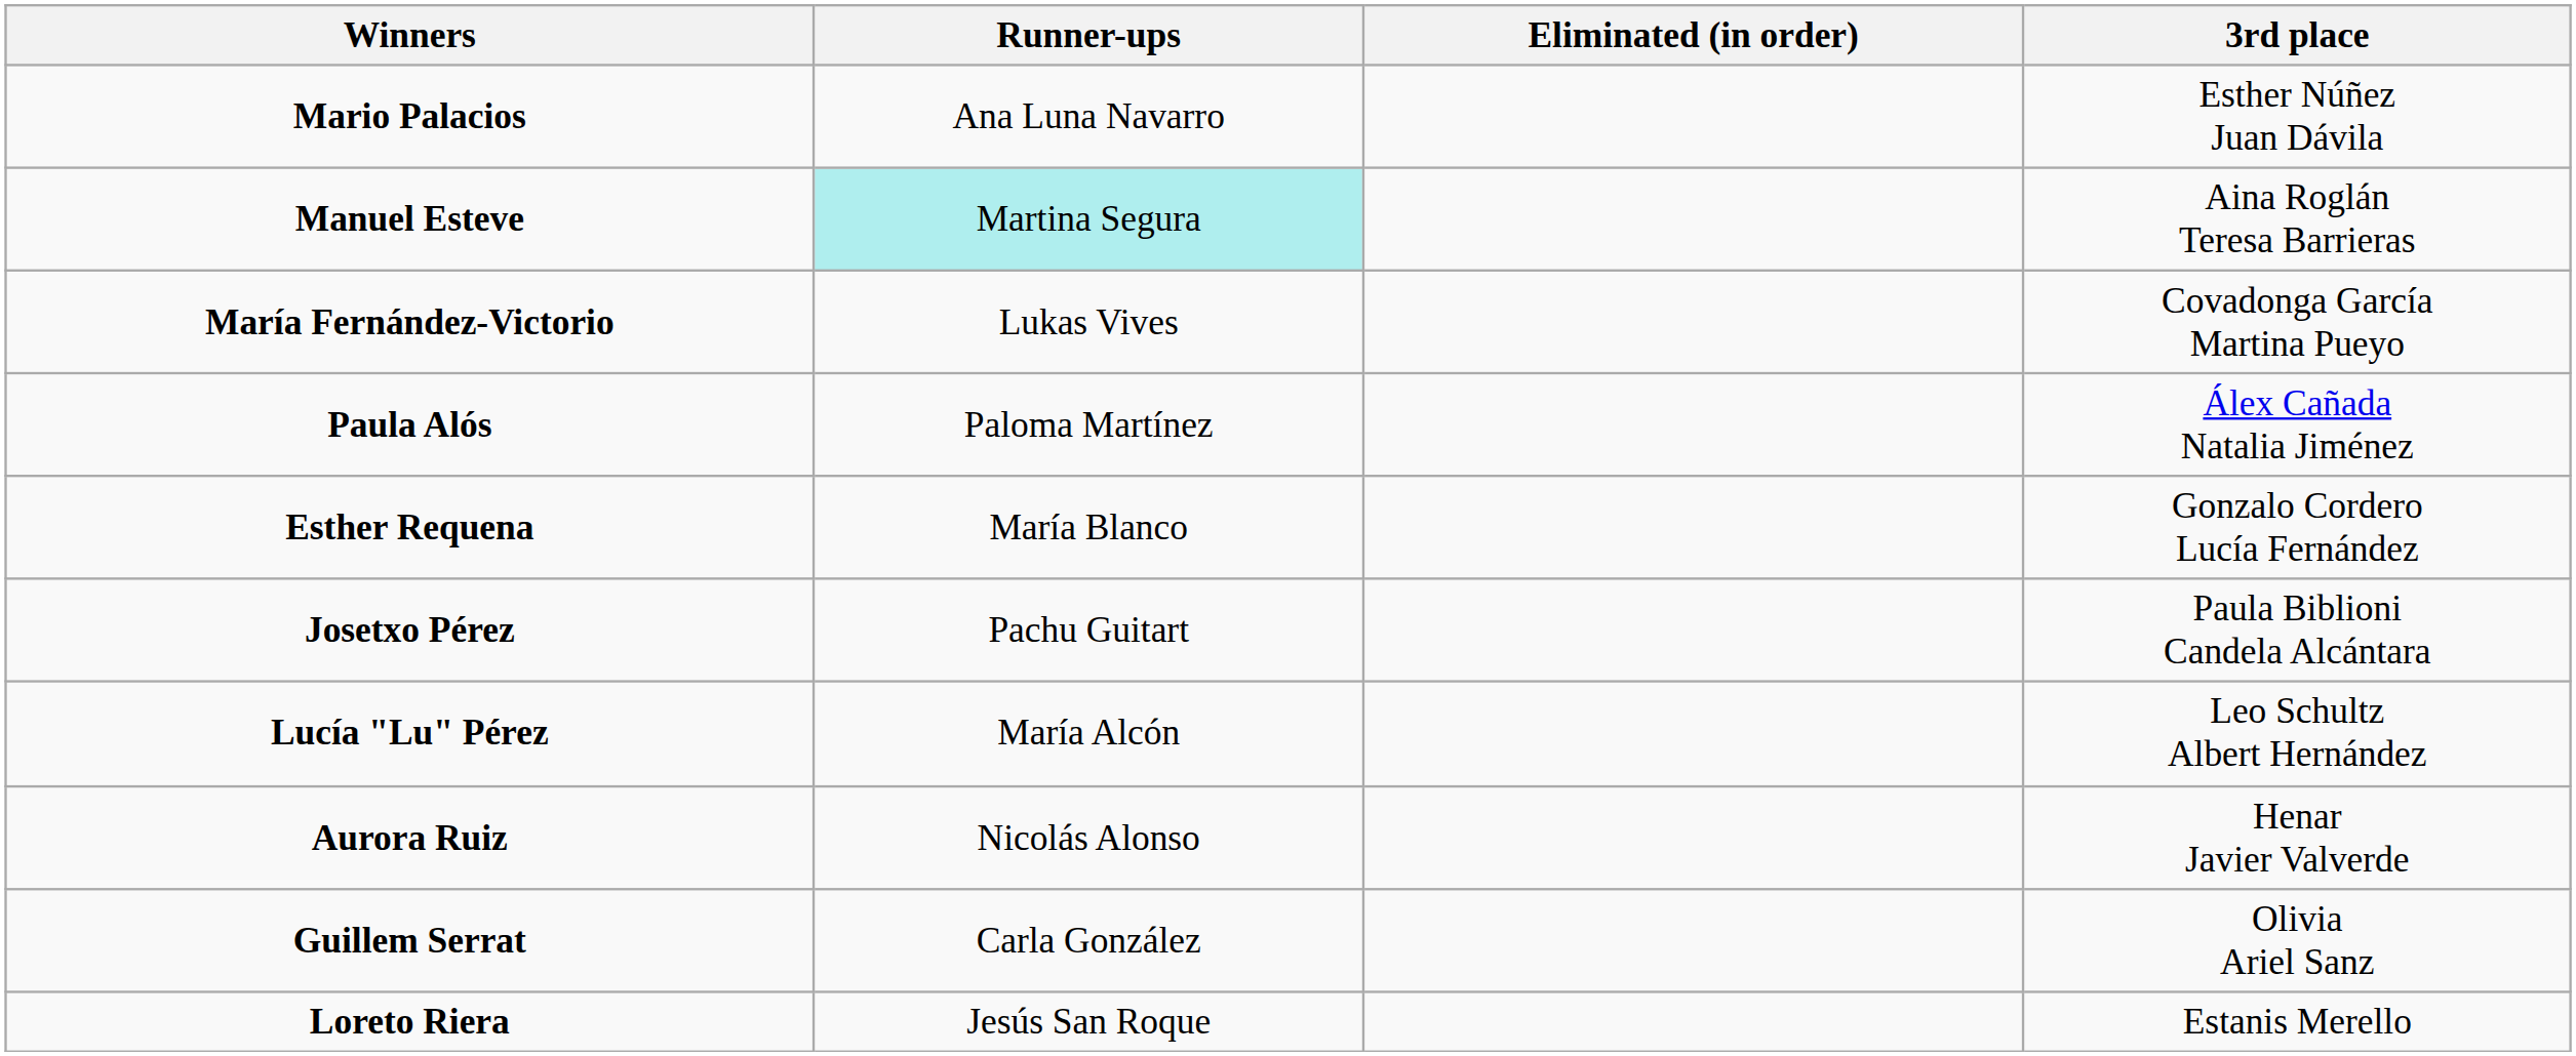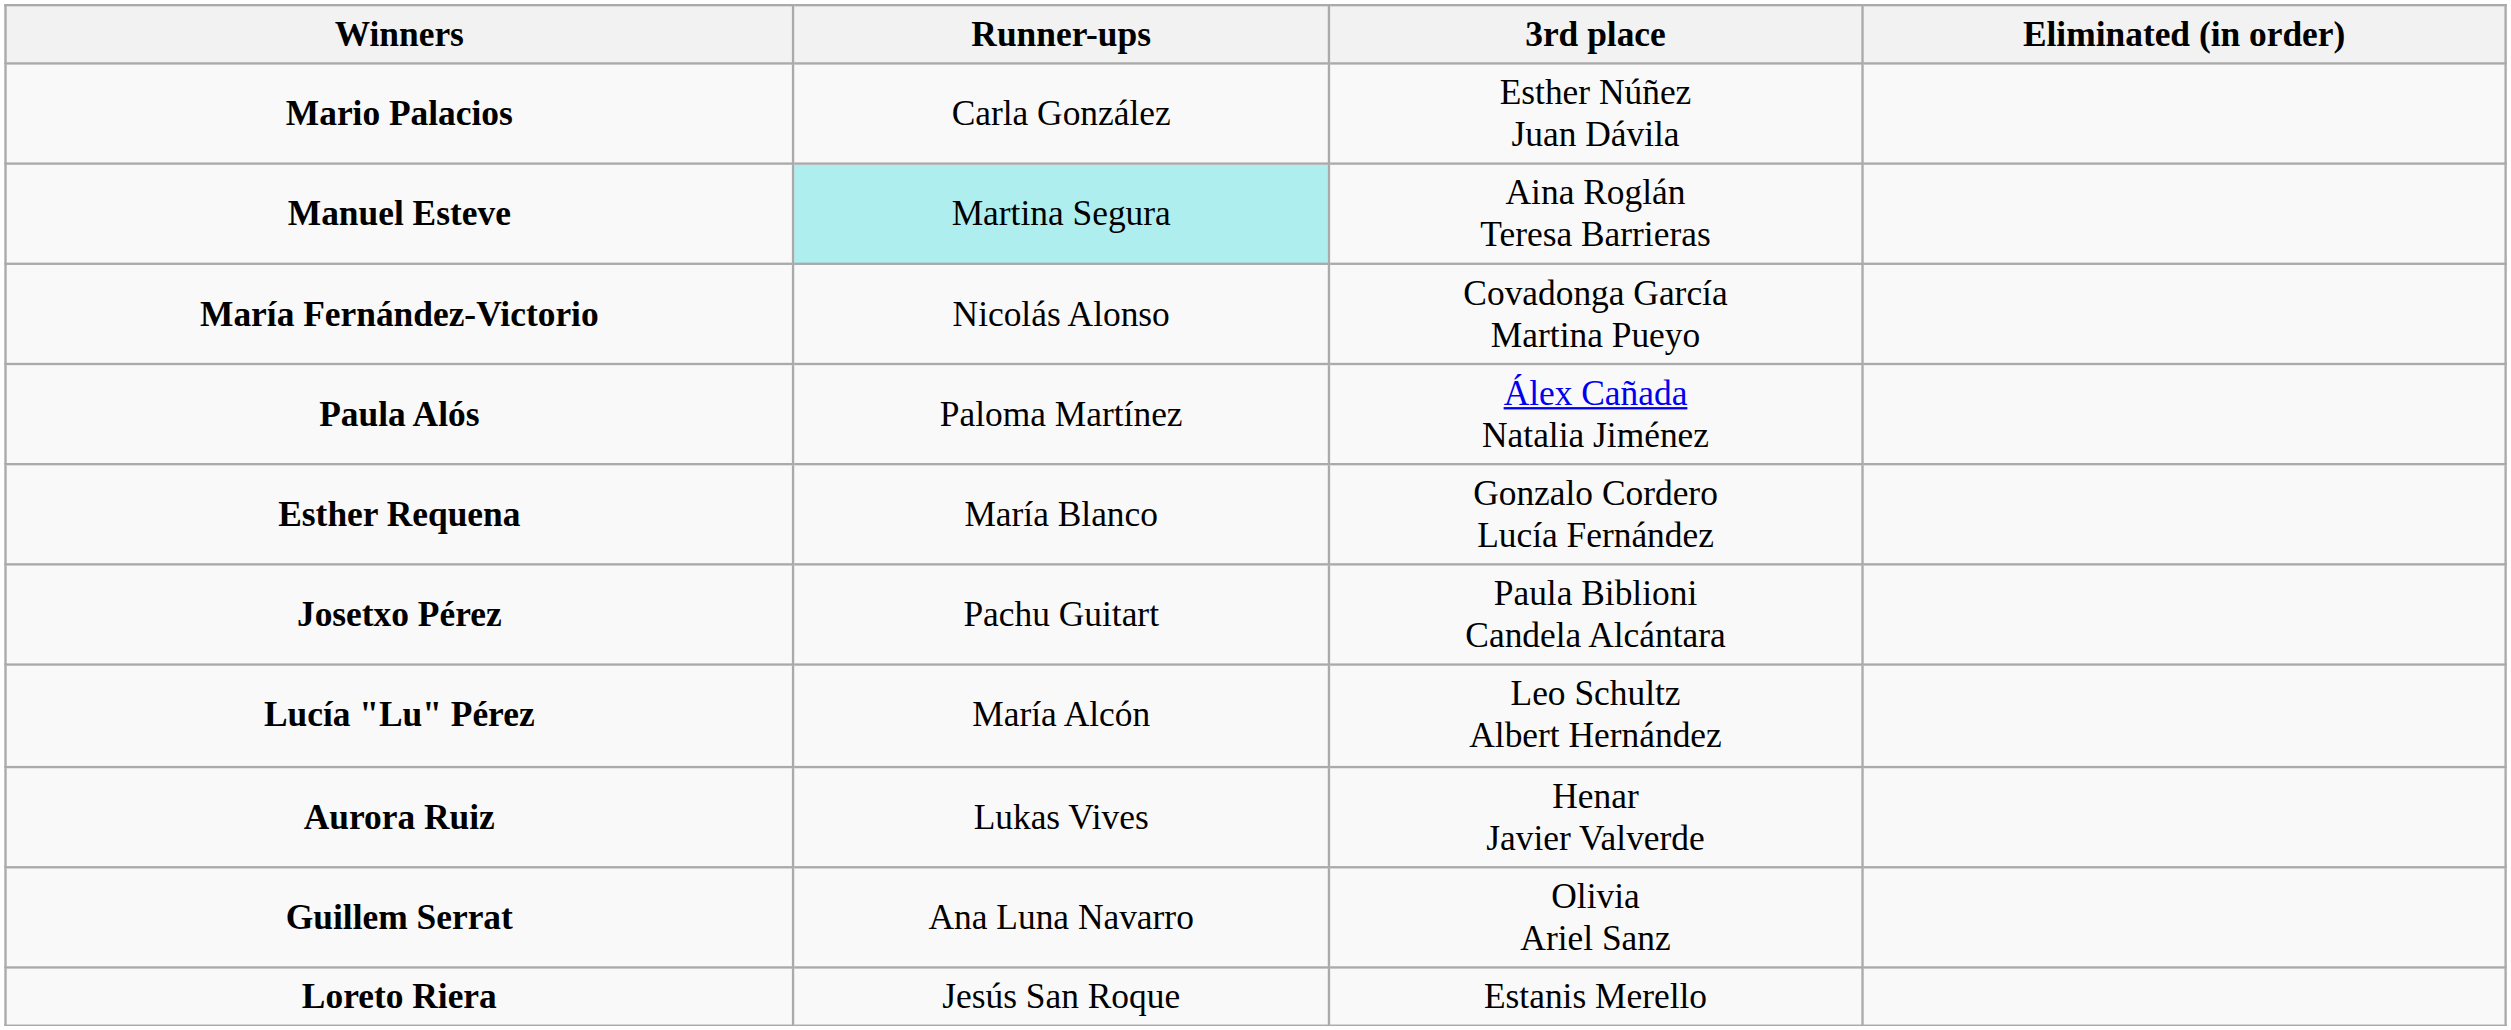 <table class="wikitable" style="margin:auto; text-align:center; width:85%; font-size:95%">
 <tr>
 <th>Winners</th>
 <th>Runner-ups</th>
+<th>3rd place</th>
 <th>Eliminated (in order)</th>
-<th>3rd place</th>
 </tr>
 <tr>
 <td><strong>Mario Palacios</strong></td>
-<td>Ana Luna Navarro</td>
+<td>Carla González</td>
+<td>Esther Núñez<br>Juan Dávila</td>
 <td></td>
-<td>Esther Núñez<br>Juan Dávila</td>
 </tr>
 <tr>
 <td><strong>Manuel Esteve</strong></td>
 <td style="background: paleturquoise;">Martina Segura</td>
+<td>Aina Roglán<br>Teresa Barrieras</td>
 <td></td>
-<td>Aina Roglán<br>Teresa Barrieras</td>
 </tr>
 <tr>
 <td><strong>María Fernández-Victorio</strong></td>
-<td>Lukas Vives</td>
+<td>Nicolás Alonso</td>
+<td>Covadonga García<br>Martina Pueyo</td>
 <td></td>
-<td>Covadonga García<br>Martina Pueyo</td>
 </tr>
 <tr>
 <td><strong>Paula Alós</strong></td>
 <td>Paloma Martínez</td>
+<td><a href='#'>Álex Cañada</a><br>Natalia Jiménez</td>
 <td></td>
-<td><a href='#'>Álex Cañada</a><br>Natalia Jiménez</td>
 </tr>
 <tr>
 <td><strong>Esther Requena</strong></td>
 <td>María Blanco</td>
+<td>Gonzalo Cordero<br>Lucía Fernández</td>
 <td></td>
-<td>Gonzalo Cordero<br>Lucía Fernández</td>
 </tr>
 <tr>
 <td><strong>Josetxo Pérez</strong></td>
 <td>Pachu Guitart</td>
+<td>Paula Biblioni<br>Candela Alcántara</td>
 <td></td>
-<td>Paula Biblioni<br>Candela Alcántara</td>
 </tr>
 <tr>
 <td><strong>Lucía "Lu" Pérez</strong></td>
 <td>María Alcón</td>
+<td>Leo Schultz<br>Albert Hernández</td>
 <td></td>
-<td>Leo Schultz<br>Albert Hernández</td>
 </tr>
 <tr>
 <td><strong>Aurora Ruiz</strong></td>
-<td>Nicolás Alonso</td>
+<td>Lukas Vives</td>
+<td>Henar<br>Javier Valverde</td>
 <td></td>
-<td>Henar<br>Javier Valverde</td>
 </tr>
 <tr>
 <td><strong>Guillem Serrat</strong></td>
-<td>Carla González</td>
+<td>Ana Luna Navarro</td>
+<td>Olivia<br>Ariel Sanz</td>
 <td></td>
-<td>Olivia<br>Ariel Sanz</td>
 </tr>
 <tr>
 <td><strong>Loreto Riera</strong></td>
 <td>Jesús San Roque</td>
+<td>Estanis Merello</td>
 <td></td>
-<td>Estanis Merello</td>
 </tr>
 </table>
